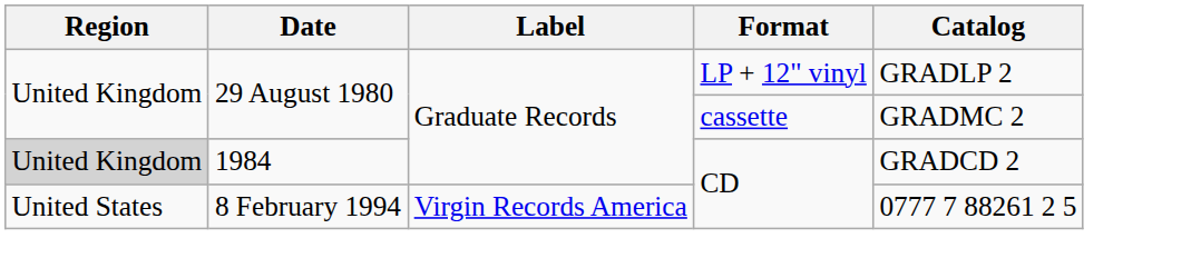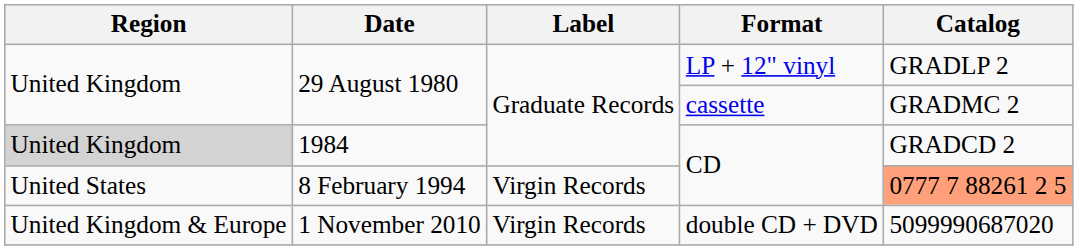 <table class="wikitable">
 <tr>
 <th>Region</th>
 <th>Date</th>
 <th>Label</th>
 <th>Format</th>
 <th>Catalog</th>
 </tr>
 <tr>
 <td rowspan="2">United Kingdom</td>
 <td rowspan="2">29 August 1980</td>
 <td rowspan="3">Graduate Records</td>
 <td><a href='#'>LP</a> + <a href='#'>12" vinyl</a></td>
 <td>GRADLP 2</td>
 </tr>
 <tr>
 <td><a href='#'>cassette</a></td>
 <td>GRADMC 2</td>
 </tr>
 <tr>
 <td style="background: lightgrey;">United Kingdom</td>
 <td>1984</td>
 <td rowspan="2">CD</td>
 <td>GRADCD 2</td>
 </tr>
 <tr>
 <td>United States</td>
 <td>8 February 1994</td>
-<td><a href='#'>Virgin Records America</a></td>
-<td>0777 7 88261 2 5</td>
+<td>Virgin Records</td>
+<td style="background: lightsalmon;">0777 7 88261 2 5</td>
+</tr>
+<tr>
+<td>United Kingdom & Europe</td>
+<td>1 November 2010</td>
+<td>Virgin Records</td>
+<td>double CD + DVD</td>
+<td>5099990687020</td>
 </tr>
 </table>
